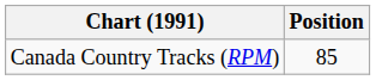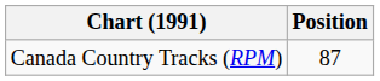 <table class="wikitable sortable">
 <tr>
 <th scope="col">Chart (1991)</th>
 <th scope="col">Position</th>
 </tr>
 <tr>
 <td>Canada Country Tracks (<em><a href='#'>RPM</a></em>)</td>
-<td align="center">85</td>
+<td align="center">87</td>
 </tr>
 </table>
